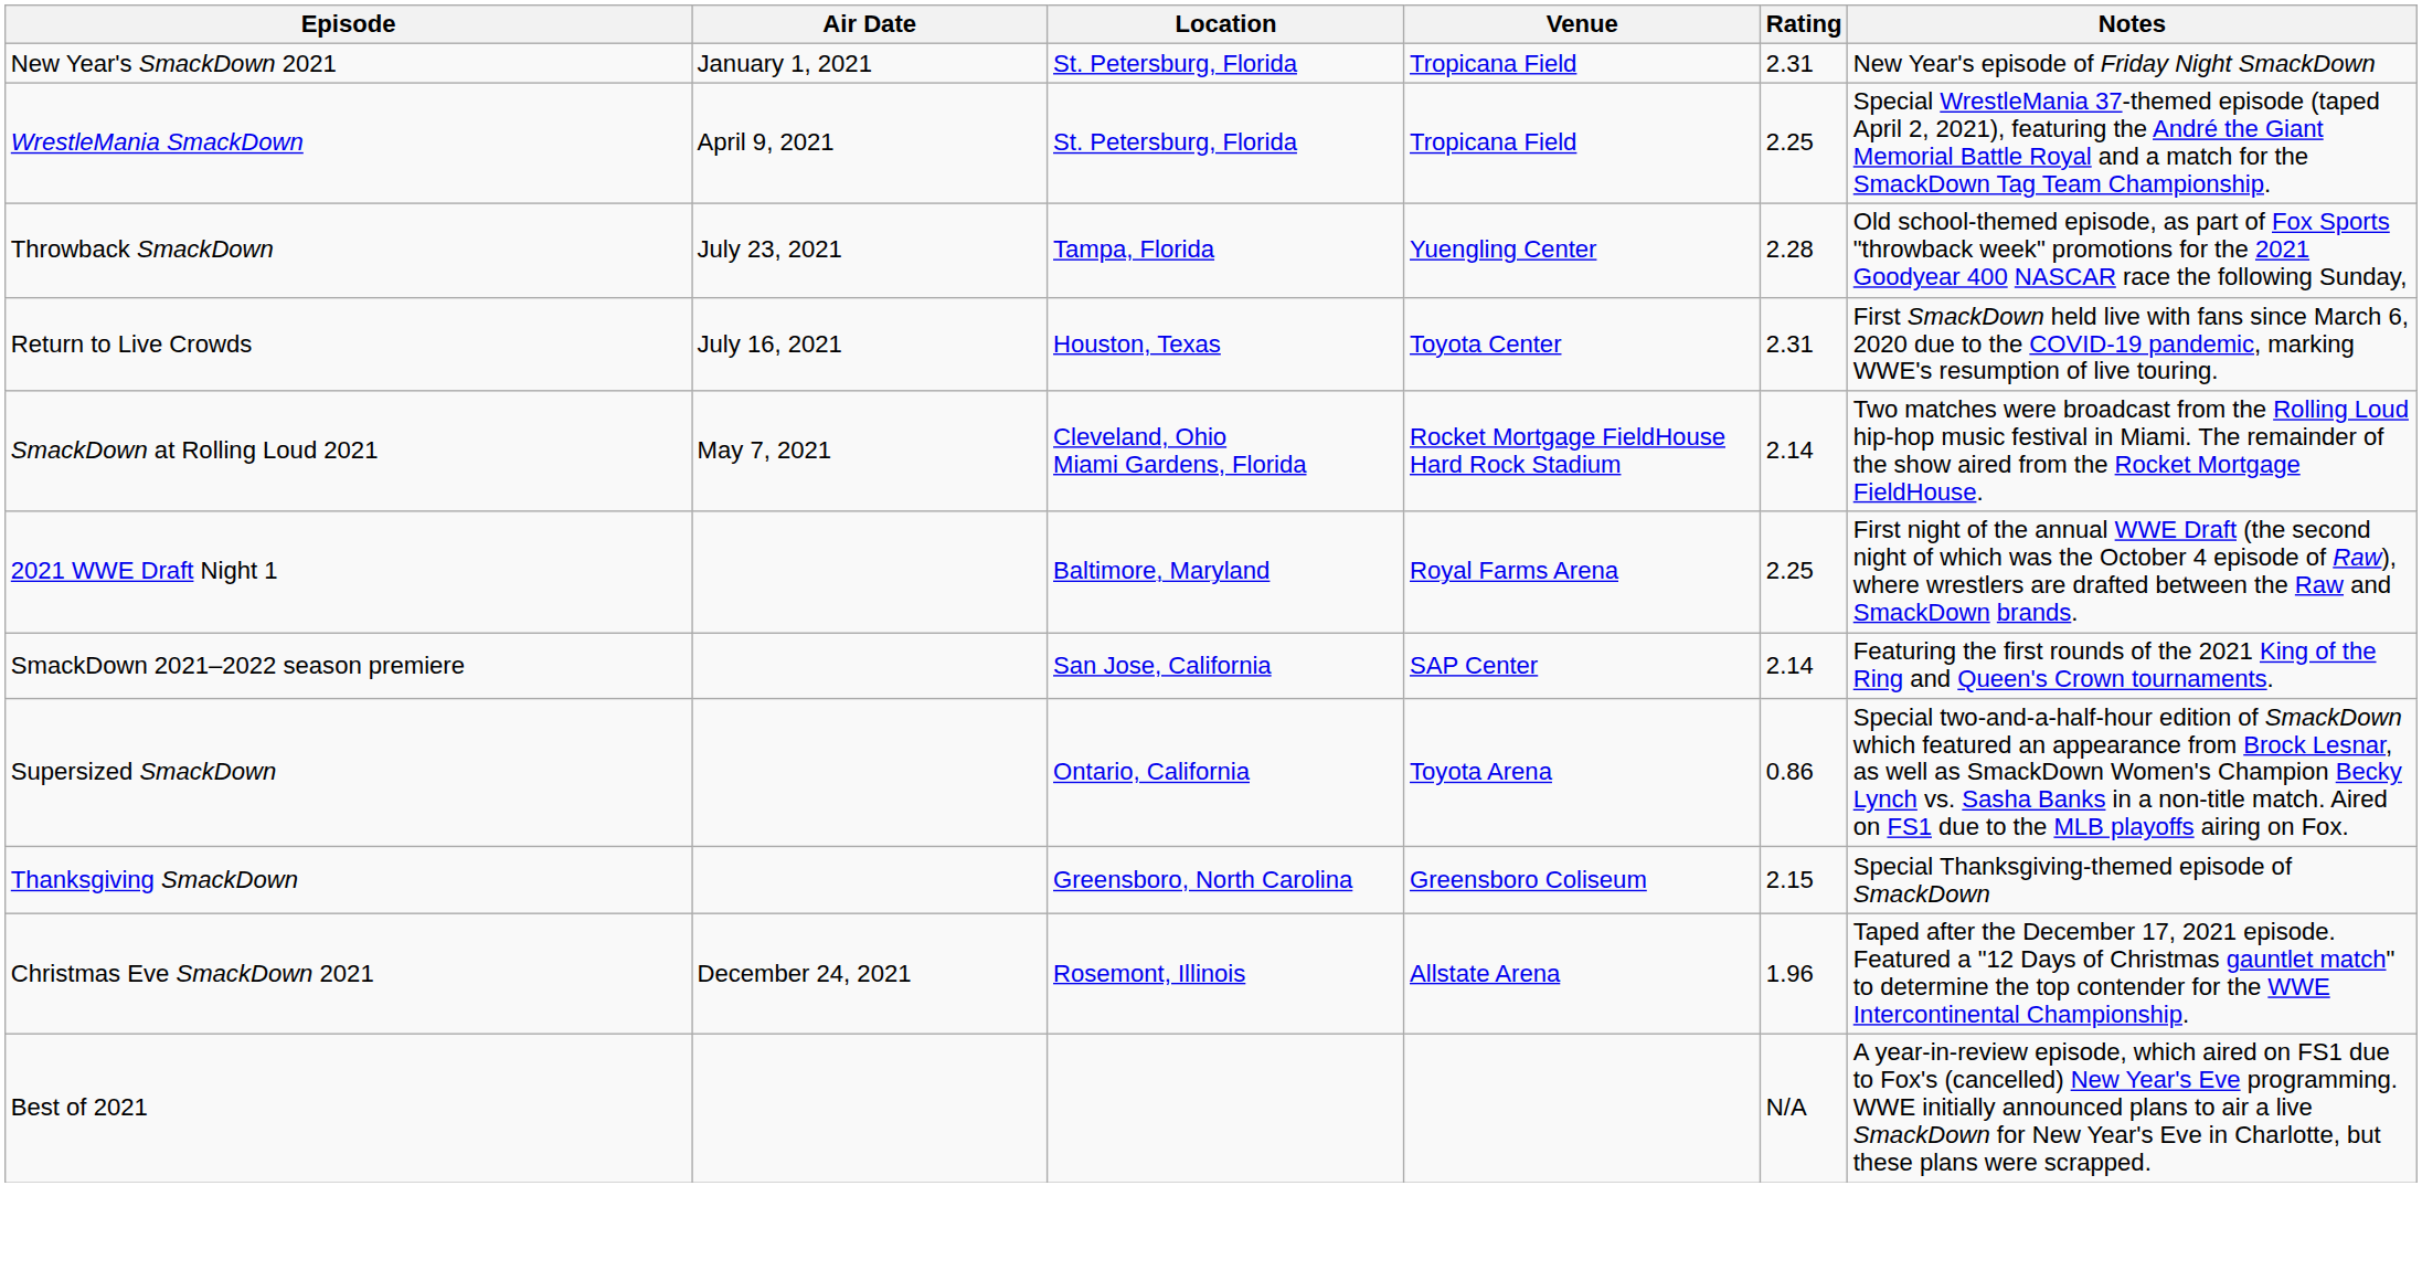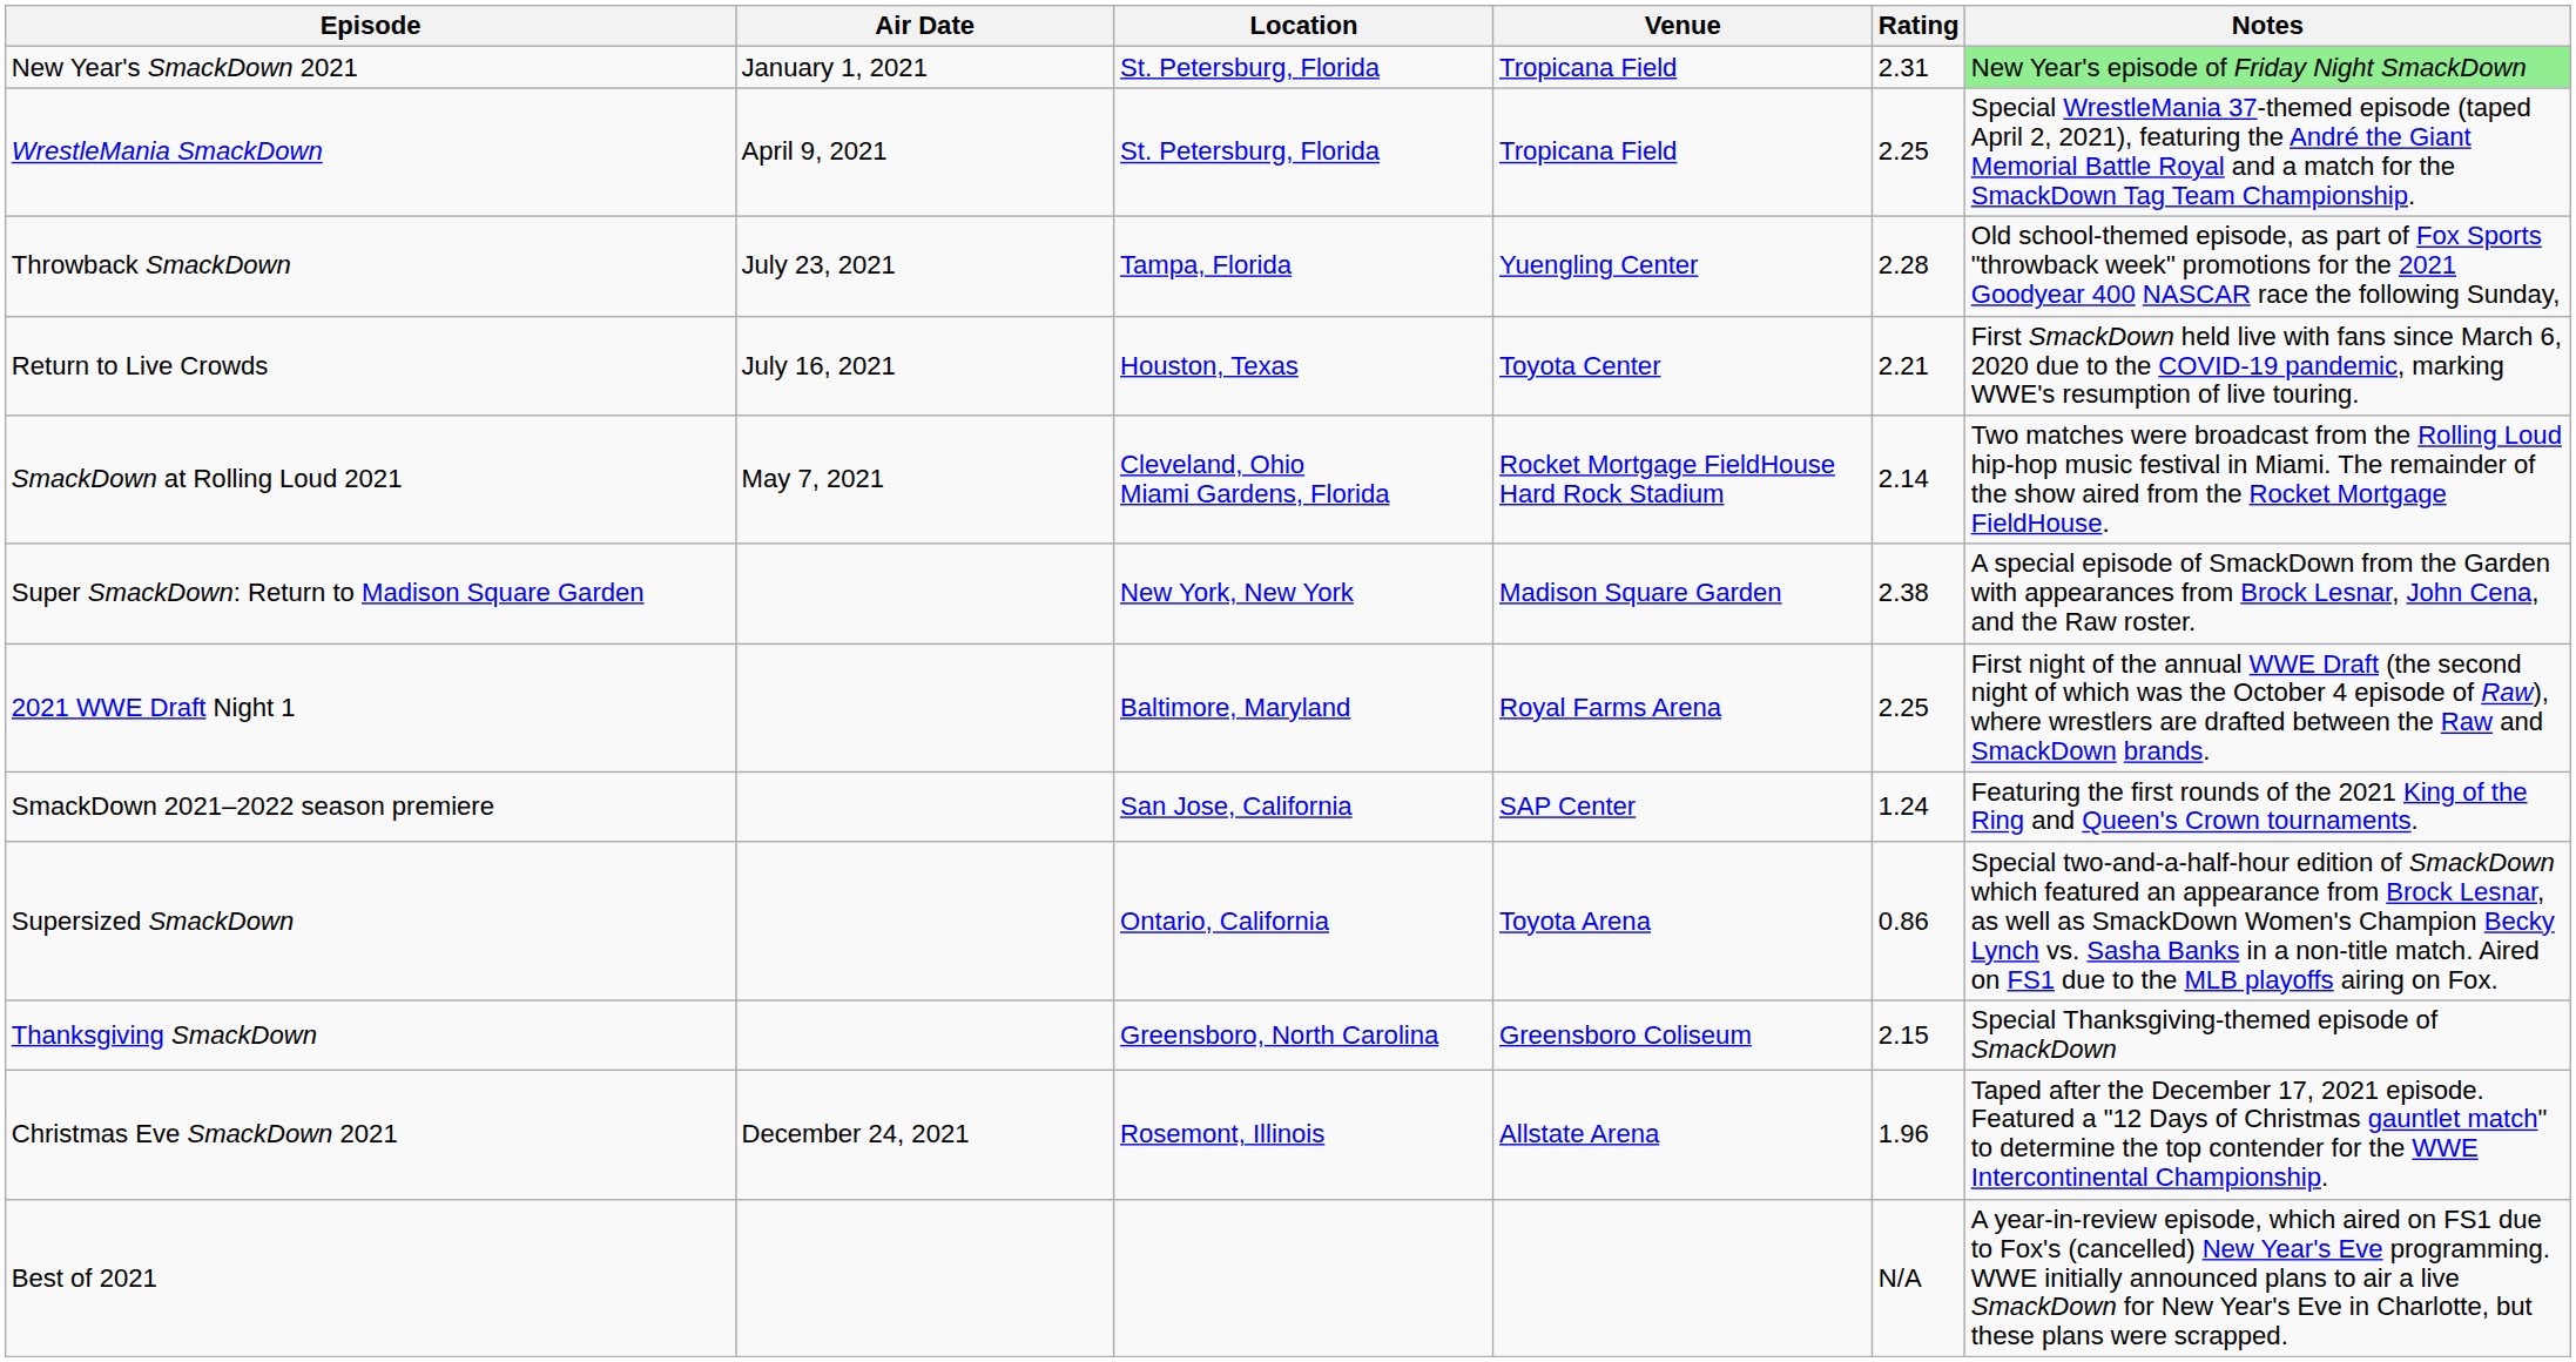 <table class="wikitable plainrowheaders sortable" style="width:100%;">
 <tr>
 <th style="width:29%;">Episode</th>
 <th style="width:15%;">Air Date</th>
 <th style="width:15%;">Location</th>
 <th style="width:15%;">Venue</th>
 <th style="width:2%;">Rating</th>
 <th style="width:99%;">Notes</th>
 </tr>
 <tr>
 <td>New Year's <em>SmackDown</em> 2021</td>
 <td>January 1, 2021</td>
 <td><a href='#'>St. Petersburg, Florida</a></td>
 <td><a href='#'>Tropicana Field</a></td>
 <td>2.31</td>
-<td>New Year's episode of <em>Friday Night SmackDown</em></td>
+<td style="background: lightgreen;">New Year's episode of <em>Friday Night SmackDown</em></td>
 </tr>
 <tr>
 <td><em><a href='#'>WrestleMania SmackDown</a></em></td>
 <td>April 9, 2021</td>
 <td><a href='#'>St. Petersburg, Florida</a></td>
 <td><a href='#'>Tropicana Field</a></td>
 <td>2.25</td>
 <td>Special <a href='#'>WrestleMania 37</a>-themed episode (taped April 2, 2021), featuring the <a href='#'>André the Giant Memorial Battle Royal</a> and a match for the <a href='#'>SmackDown Tag Team Championship</a>.</td>
 </tr>
 <tr>
 <td>Throwback <em>SmackDown</em></td>
 <td>July 23, 2021</td>
 <td><a href='#'>Tampa, Florida</a></td>
 <td><a href='#'>Yuengling Center</a></td>
 <td>2.28</td>
 <td>Old school-themed episode, as part of <a href='#'>Fox Sports</a> "throwback week" promotions for the <a href='#'>2021 Goodyear 400</a> <a href='#'>NASCAR</a> race the following Sunday,</td>
 </tr>
 <tr>
 <td>Return to Live Crowds</td>
 <td>July 16, 2021</td>
 <td><a href='#'>Houston, Texas</a></td>
 <td><a href='#'>Toyota Center</a></td>
-<td>2.31</td>
+<td>2.21</td>
 <td>First <em>SmackDown</em> held live with fans since March 6, 2020 due to the <a href='#'>COVID-19 pandemic</a>, marking WWE's resumption of live touring.</td>
 </tr>
 <tr>
 <td><em>SmackDown</em> at Rolling Loud 2021</td>
 <td>May 7, 2021</td>
 <td><a href='#'>Cleveland, Ohio</a><br><a href='#'>Miami Gardens, Florida</a></td>
 <td><a href='#'>Rocket Mortgage FieldHouse</a><br><a href='#'>Hard Rock Stadium</a></td>
 <td>2.14</td>
 <td>Two matches were broadcast from the <a href='#'>Rolling Loud</a> hip-hop music festival in Miami. The remainder of the show aired from the <a href='#'>Rocket Mortgage FieldHouse</a>.</td>
+</tr>
+<tr>
+<td>Super <em>SmackDown</em>: Return to <a href='#'>Madison Square Garden</a></td>
+<td></td>
+<td><a href='#'>New York, New York</a></td>
+<td><a href='#'>Madison Square Garden</a></td>
+<td>2.38</td>
+<td>A special episode of SmackDown from the Garden with appearances from <a href='#'>Brock Lesnar</a>, <a href='#'>John Cena</a>, and the Raw roster.</td>
 </tr>
 <tr>
 <td><a href='#'>2021 WWE Draft</a> Night 1</td>
 <td></td>
 <td><a href='#'>Baltimore, Maryland</a></td>
 <td><a href='#'>Royal Farms Arena</a></td>
 <td>2.25</td>
 <td>First night of the annual <a href='#'>WWE Draft</a> (the second night of which was the October 4 episode of <em><a href='#'>Raw</a></em>), where wrestlers are drafted between the <a href='#'>Raw</a> and <a href='#'>SmackDown</a> <a href='#'>brands</a>.</td>
 </tr>
 <tr>
 <td>SmackDown 2021–2022 season premiere</td>
 <td></td>
 <td><a href='#'>San Jose, California</a></td>
 <td><a href='#'>SAP Center</a></td>
-<td>2.14</td>
+<td>1.24</td>
 <td>Featuring the first rounds of the 2021 <a href='#'>King of the Ring</a> and <a href='#'>Queen's Crown tournaments</a>.</td>
 </tr>
 <tr>
 <td>Supersized <em>SmackDown</em></td>
 <td></td>
 <td><a href='#'>Ontario, California</a></td>
 <td><a href='#'>Toyota Arena</a></td>
 <td>0.86</td>
 <td>Special two-and-a-half-hour edition of <em>SmackDown</em> which featured an appearance from <a href='#'>Brock Lesnar</a>, as well as SmackDown Women's Champion <a href='#'>Becky Lynch</a> vs. <a href='#'>Sasha Banks</a> in a non-title match. Aired on <a href='#'>FS1</a> due to the <a href='#'>MLB playoffs</a> airing on Fox.</td>
 </tr>
 <tr>
 <td><a href='#'>Thanksgiving</a> <em>SmackDown</em></td>
 <td></td>
 <td><a href='#'>Greensboro, North Carolina</a></td>
 <td><a href='#'>Greensboro Coliseum</a></td>
 <td>2.15</td>
 <td>Special Thanksgiving-themed episode of <em>SmackDown</em></td>
 </tr>
 <tr>
 <td>Christmas Eve <em>SmackDown</em> 2021</td>
 <td>December 24, 2021</td>
 <td><a href='#'>Rosemont, Illinois</a></td>
 <td><a href='#'>Allstate Arena</a></td>
 <td>1.96</td>
 <td>Taped after the December 17, 2021 episode. Featured a "12 Days of Christmas <a href='#'>gauntlet match</a>" to determine the top contender for the <a href='#'>WWE Intercontinental Championship</a>.</td>
 </tr>
 <tr>
 <td>Best of 2021</td>
 <td></td>
 <td></td>
 <td></td>
 <td>N/A</td>
 <td>A year-in-review episode, which aired on FS1 due to Fox's (cancelled) <a href='#'>New Year's Eve</a> programming. WWE initially announced plans to air a live <em>SmackDown</em> for New Year's Eve in Charlotte, but these plans were scrapped.</td>
 </tr>
 <tr>
 </tr>
 </table>
